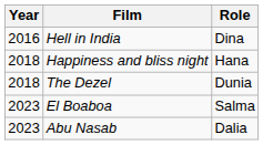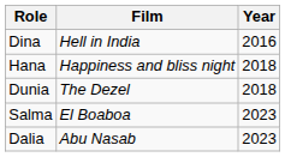 <table class="wikitable">
 <tr>
+<th>Role</th>
+<th>Film</th>
 <th>Year</th>
-<th>Film</th>
-<th>Role</th>
 </tr>
 <tr>
+<td>Dina</td>
+<td><em>Hell in India</em></td>
 <td>2016</td>
-<td><em>Hell in India</em></td>
-<td>Dina</td>
 </tr>
 <tr>
+<td>Hana</td>
+<td><em>Happiness and bliss night</em></td>
 <td>2018</td>
-<td><em>Happiness and bliss night</em></td>
-<td>Hana</td>
 </tr>
 <tr>
+<td>Dunia</td>
+<td><em>The Dezel</em></td>
 <td>2018</td>
-<td><em>The Dezel</em></td>
-<td>Dunia</td>
 </tr>
 <tr>
+<td>Salma</td>
+<td><em>El Boaboa</em></td>
 <td>2023</td>
-<td><em>El Boaboa</em></td>
-<td>Salma</td>
 </tr>
 <tr>
+<td>Dalia</td>
+<td><em>Abu Nasab</em></td>
 <td>2023</td>
-<td><em>Abu Nasab</em></td>
-<td>Dalia</td>
 </tr>
 </table>
